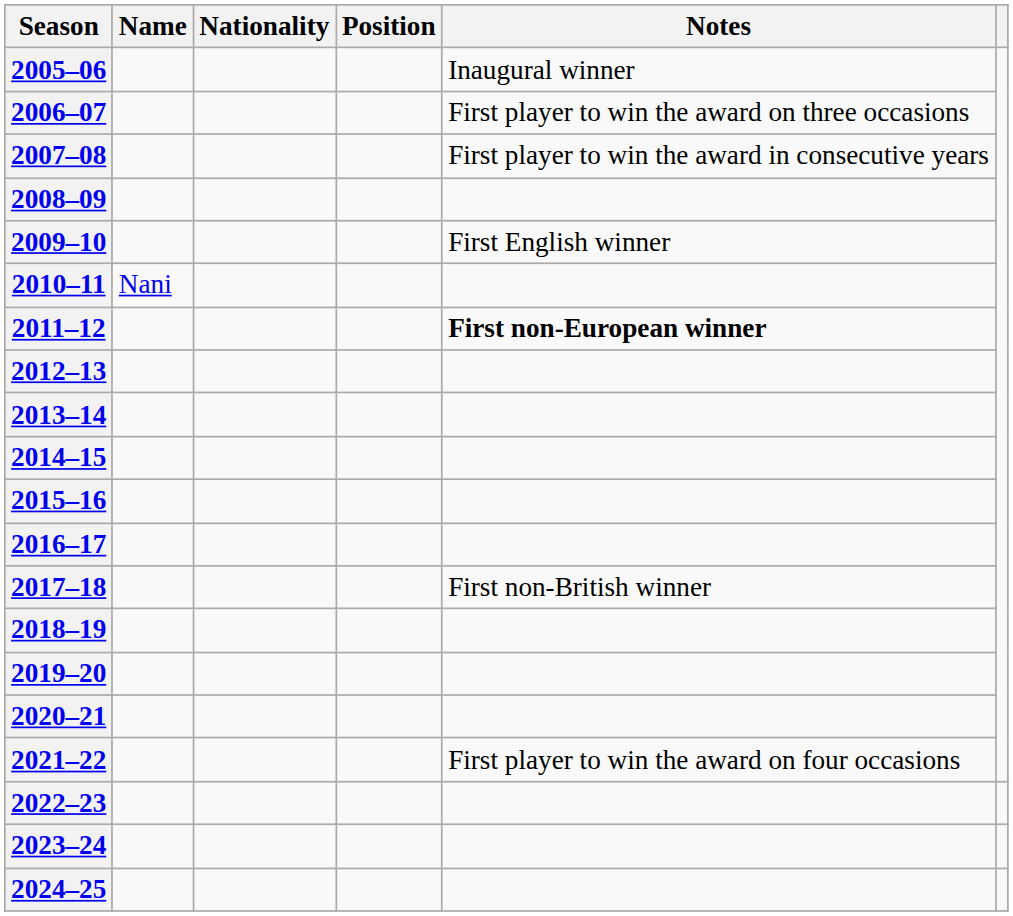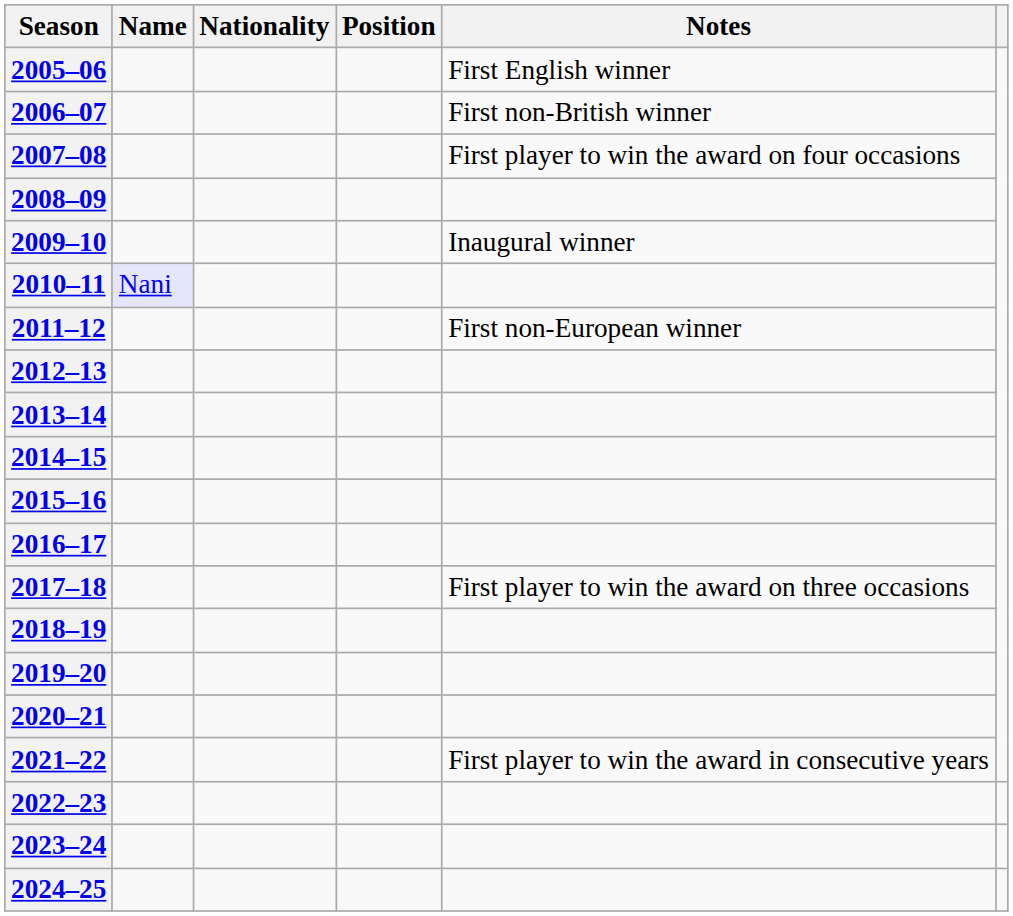 <table class="wikitable plainrowheaders sortable">
 <tr>
 <th scope="col">Season</th>
 <th scope="col">Name</th>
 <th scope="col">Nationality</th>
 <th scope="col">Position</th>
 <th scope="col">Notes</th>
 <th scope="col" class="unsortable"></th>
 </tr>
 <tr>
 <th scope="row" style="text-align:center"><a href='#'>2005–06</a></th>
 <td></td>
 <td></td>
 <td></td>
-<td>Inaugural winner</td>
+<td>First English winner</td>
 <td rowspan="17"></td>
 </tr>
 <tr>
 <th scope="row" style="text-align:center"><a href='#'>2006–07</a></th>
 <td></td>
 <td></td>
 <td></td>
-<td>First player to win the award on three occasions</td>
+<td>First non-British winner</td>
 </tr>
 <tr>
 <th scope="row" style="text-align:center"><a href='#'>2007–08</a></th>
 <td></td>
 <td></td>
 <td></td>
-<td>First player to win the award in consecutive years</td>
+<td>First player to win the award on four occasions</td>
 </tr>
 <tr>
 <th scope="row" style="text-align:center"><a href='#'>2008–09</a></th>
 <td></td>
 <td></td>
 <td></td>
 <td></td>
 </tr>
 <tr>
 <th scope="row" style="text-align:center"><a href='#'>2009–10</a></th>
 <td></td>
 <td></td>
 <td></td>
-<td>First English winner</td>
+<td>Inaugural winner</td>
 </tr>
 <tr>
 <th scope="row" style="text-align:center"><a href='#'>2010–11</a></th>
-<td><a href='#'>Nani</a></td>
+<td style="background: lavender;"><a href='#'>Nani</a></td>
 <td></td>
 <td></td>
 <td></td>
 </tr>
 <tr>
 <th scope="row" style="text-align:center"><a href='#'>2011–12</a></th>
 <td></td>
 <td></td>
 <td></td>
-<td><strong>First non-European winner</strong></td>
+<td>First non-European winner</td>
 </tr>
 <tr>
 <th scope="row" style="text-align:center"><a href='#'>2012–13</a></th>
 <td></td>
 <td></td>
 <td></td>
 <td></td>
 </tr>
 <tr>
 <th scope="row" style="text-align:center"><a href='#'>2013–14</a></th>
 <td></td>
 <td></td>
 <td></td>
 <td></td>
 </tr>
 <tr>
 <th scope="row" style="text-align:center"><a href='#'>2014–15</a></th>
 <td></td>
 <td></td>
 <td></td>
 <td></td>
 </tr>
 <tr>
 <th scope="row" style="text-align:center"><a href='#'>2015–16</a></th>
 <td></td>
 <td></td>
 <td></td>
 <td></td>
 </tr>
 <tr>
 <th scope="row" style="text-align:center"><a href='#'>2016–17</a></th>
 <td></td>
 <td></td>
 <td></td>
 <td></td>
 </tr>
 <tr>
 <th scope="row" style="text-align:center"><a href='#'>2017–18</a></th>
 <td></td>
 <td></td>
 <td></td>
-<td>First non-British winner</td>
+<td>First player to win the award on three occasions</td>
 </tr>
 <tr>
 <th scope="row" style="text-align:center"><a href='#'>2018–19</a></th>
 <td></td>
 <td></td>
 <td></td>
 <td></td>
 </tr>
 <tr>
 <th scope="row" style="text-align:center"><a href='#'>2019–20</a></th>
 <td></td>
 <td></td>
 <td></td>
 <td></td>
 </tr>
 <tr>
 <th scope="row" style="text-align:center"><a href='#'>2020–21</a></th>
 <td></td>
 <td></td>
 <td></td>
 <td></td>
 </tr>
 <tr>
 <th scope="row" style="text-align:center"><a href='#'>2021–22</a></th>
 <td></td>
 <td></td>
 <td></td>
-<td>First player to win the award on four occasions</td>
+<td>First player to win the award in consecutive years</td>
 </tr>
 <tr>
 <th scope="row" style="text-align:center"><a href='#'>2022–23</a></th>
 <td></td>
 <td></td>
 <td></td>
 <td></td>
 <td></td>
 </tr>
 <tr>
 <th scope="row" style="text-align:center"><a href='#'>2023–24</a></th>
 <td></td>
 <td></td>
 <td></td>
 <td></td>
 <td></td>
 </tr>
 <tr>
 <th scope="row" style="text-align:center"><a href='#'>2024–25</a></th>
 <td></td>
 <td></td>
 <td></td>
 <td></td>
 <td></td>
 </tr>
 </table>
